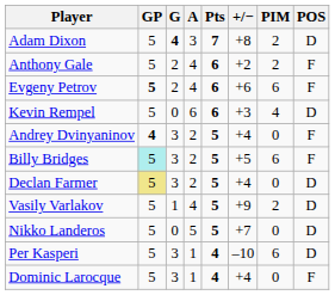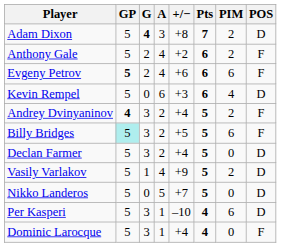 <table class="wikitable sortable" style="text-align:center;">
 <tr>
 <th>Player</th>
 <th>GP</th>
 <th>G</th>
 <th>A</th>
+<th>+/−</th>
 <th>Pts</th>
-<th>+/−</th>
 <th>PIM</th>
 <th>POS</th>
 </tr>
 <tr>
 <td style="text-align:left;"> <a href='#'>Adam Dixon</a></td>
 <td>5</td>
 <td><strong>4</strong></td>
 <td>3</td>
+<td>+8</td>
 <td><strong>7</strong></td>
-<td>+8</td>
 <td>2</td>
 <td>D</td>
 </tr>
 <tr>
 <td style="text-align:left;"> <a href='#'>Anthony Gale</a></td>
 <td>5</td>
 <td>2</td>
 <td>4</td>
+<td>+2</td>
 <td><strong>6</strong></td>
-<td>+2</td>
 <td>2</td>
 <td>F</td>
 </tr>
 <tr>
 <td style="text-align:left;"> <a href='#'>Evgeny Petrov</a></td>
 <td><strong>5</strong></td>
 <td>2</td>
 <td>4</td>
+<td>+6</td>
 <td><strong>6</strong></td>
-<td>+6</td>
 <td>6</td>
 <td>F</td>
 </tr>
 <tr>
 <td style="text-align:left;"> <a href='#'>Kevin Rempel</a></td>
 <td>5</td>
 <td>0</td>
 <td>6</td>
+<td>+3</td>
 <td><strong>6</strong></td>
-<td>+3</td>
 <td>4</td>
 <td>D</td>
 </tr>
 <tr>
 <td style="text-align:left;"> <a href='#'>Andrey Dvinyaninov</a></td>
 <td><strong>4</strong></td>
 <td>3</td>
 <td>2</td>
+<td>+4</td>
 <td><strong>5</strong></td>
-<td>+4</td>
-<td>0</td>
+<td>2</td>
 <td>F</td>
 </tr>
 <tr>
 <td style="text-align:left;"> <a href='#'>Billy Bridges</a></td>
 <td style="background: paleturquoise;">5</td>
 <td>3</td>
 <td>2</td>
+<td>+5</td>
 <td><strong>5</strong></td>
-<td>+5</td>
 <td>6</td>
 <td>F</td>
 </tr>
 <tr>
 <td style="text-align:left;"> <a href='#'>Declan Farmer</a></td>
-<td style="background: khaki;">5</td>
+<td>5</td>
 <td>3</td>
 <td>2</td>
+<td>+4</td>
 <td><strong>5</strong></td>
-<td>+4</td>
 <td>0</td>
 <td>D</td>
 </tr>
 <tr>
 <td style="text-align:left;"> <a href='#'>Vasily Varlakov</a></td>
 <td>5</td>
 <td>1</td>
 <td>4</td>
+<td>+9</td>
 <td><strong>5</strong></td>
-<td>+9</td>
 <td>2</td>
 <td>D</td>
 </tr>
 <tr>
 <td style="text-align:left;"> <a href='#'>Nikko Landeros</a></td>
 <td>5</td>
 <td>0</td>
 <td>5</td>
+<td>+7</td>
 <td><strong>5</strong></td>
-<td>+7</td>
 <td>0</td>
 <td>D</td>
 </tr>
 <tr>
 <td style="text-align:left;"> <a href='#'>Per Kasperi</a></td>
 <td>5</td>
 <td>3</td>
 <td>1</td>
+<td>–10</td>
 <td><strong>4</strong></td>
-<td>–10</td>
 <td>6</td>
 <td>D</td>
 </tr>
 <tr>
 <td style="text-align:left;"> <a href='#'>Dominic Larocque</a></td>
 <td>5</td>
 <td>3</td>
 <td>1</td>
+<td>+4</td>
 <td><strong>4</strong></td>
-<td>+4</td>
 <td>0</td>
 <td>F</td>
 </tr>
 </table>
